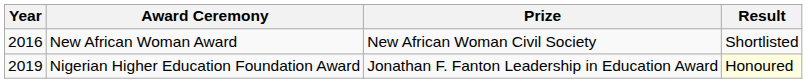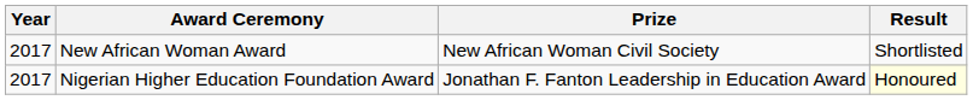 <table class="wikitable">
 <tr>
 <th>Year</th>
 <th>Award Ceremony</th>
 <th>Prize</th>
 <th>Result</th>
 </tr>
 <tr>
-<td>2016</td>
+<td>2017</td>
 <td>New African Woman Award</td>
 <td>New African Woman Civil Society</td>
 <td>Shortlisted</td>
 </tr>
 <tr>
-<td>2019</td>
+<td>2017</td>
 <td>Nigerian Higher Education Foundation Award</td>
 <td>Jonathan F. Fanton Leadership in Education Award</td>
 <td style="background: lightyellow;">Honoured</td>
 </tr>
 </table>
